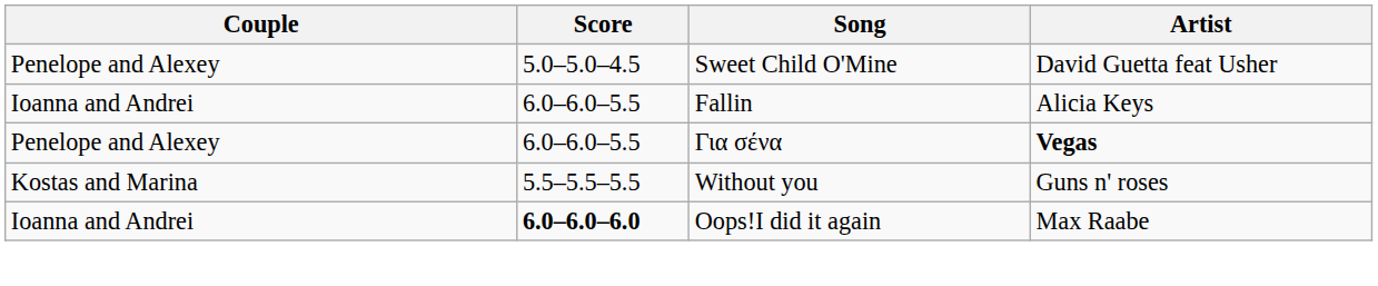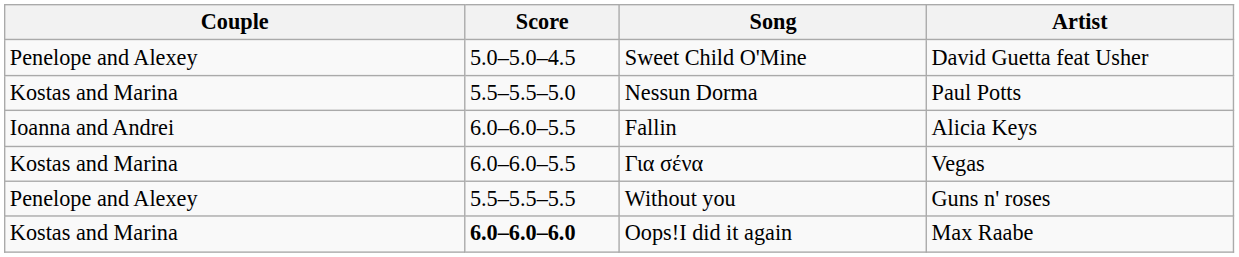 <table class="wikitable" style="width:70%;">
 <tr>
 <th style="width:15%;">Couple</th>
 <th style="width:5%;">Score</th>
 <th style="width:10%;">Song</th>
 <th style="width:10%;">Artist</th>
 </tr>
 <tr>
 <td>Penelope and Alexey</td>
 <td>5.0–5.0–4.5</td>
 <td>Sweet Child O'Mine</td>
 <td>David Guetta feat Usher</td>
 </tr>
 <tr>
+<td>Kostas and Marina</td>
+<td>5.5–5.5–5.0</td>
+<td>Nessun Dorma</td>
+<td>Paul Potts</td>
+</tr>
+<tr>
 <td>Ioanna and Andrei</td>
 <td>6.0–6.0–5.5</td>
 <td>Fallin</td>
 <td>Alicia Keys</td>
 </tr>
 <tr>
-<td>Penelope and Alexey</td>
+<td>Kostas and Marina</td>
 <td>6.0–6.0–5.5</td>
 <td>Για σένα</td>
-<td><strong>Vegas</strong></td>
+<td>Vegas</td>
 </tr>
 <tr>
-<td>Kostas and Marina</td>
+<td>Penelope and Alexey</td>
 <td>5.5–5.5–5.5</td>
 <td>Without you</td>
 <td>Guns n' roses</td>
 </tr>
 <tr>
-<td>Ioanna and Andrei</td>
+<td>Kostas and Marina</td>
 <td><strong>6.0–6.0–6.0</strong></td>
 <td>Oops!I did it again</td>
 <td>Max Raabe</td>
 </tr>
 </table>
